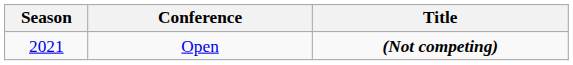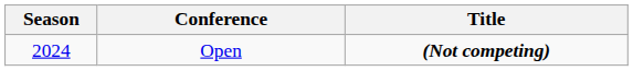 <table class="wikitable">
 <tr>
 <th width=70px><strong>Season</strong></th>
 <th width=200px>Conference</th>
 <th width=230px>Title</th>
 </tr>
 <tr style="text-align:center;">
-<td rowspan=1><a href='#'>2021</a></td>
+<td rowspan=1><a href='#'>2024</a></td>
 <td><a href='#'>Open</a></td>
 <td><strong><em>(Not competing)</em></strong></td>
 </tr>
 </table>
